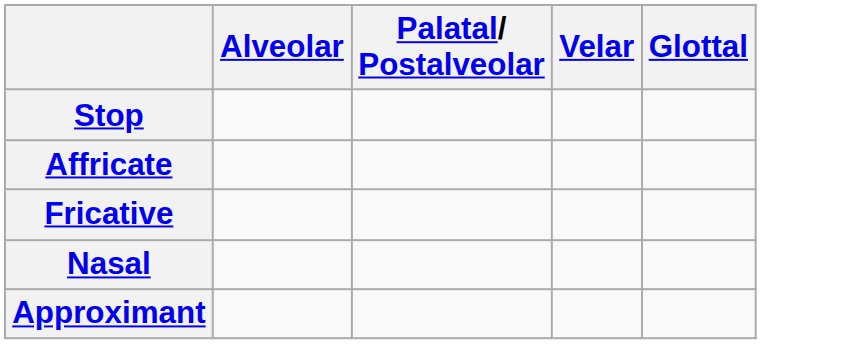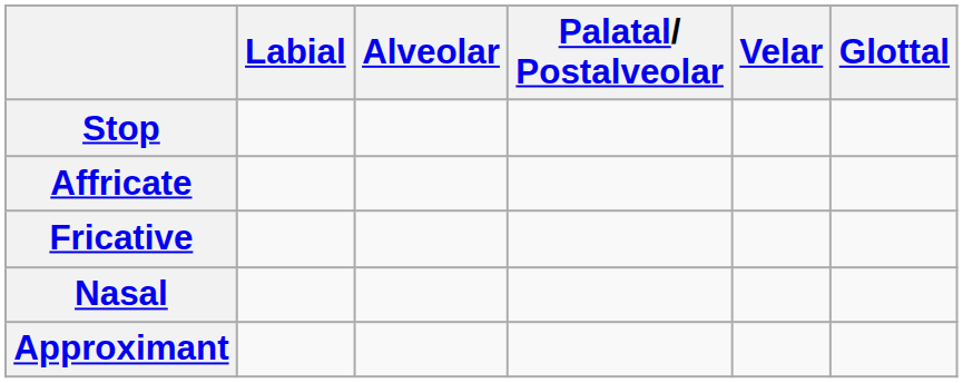 <table class="wikitable" style="text-align: center;">
 <tr>
 <th></th>
+<th><a href='#'>Labial</a></th>
 <th><a href='#'>Alveolar</a></th>
 <th><a href='#'>Palatal</a>/<br><a href='#'>Postalveolar</a></th>
 <th><a href='#'>Velar</a></th>
 <th><a href='#'>Glottal</a></th>
 </tr>
 <tr>
 <th><a href='#'>Stop</a></th>
 <td></td>
 <td></td>
 <td></td>
 <td></td>
+<td></td>
 </tr>
 <tr>
 <th><a href='#'>Affricate</a></th>
+<td></td>
 <td></td>
 <td></td>
 <td></td>
 <td></td>
 </tr>
 <tr>
 <th><a href='#'>Fricative</a></th>
 <td></td>
 <td></td>
 <td></td>
 <td></td>
+<td></td>
 </tr>
 <tr>
 <th><a href='#'>Nasal</a></th>
+<td></td>
 <td></td>
 <td></td>
 <td></td>
 <td></td>
 </tr>
 <tr>
 <th><a href='#'>Approximant</a></th>
 <td></td>
 <td></td>
 <td></td>
 <td></td>
+<td></td>
 </tr>
 </table>
